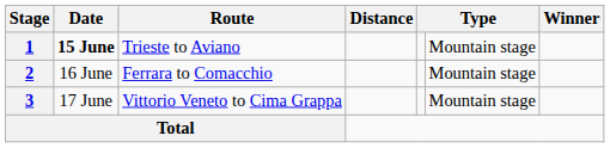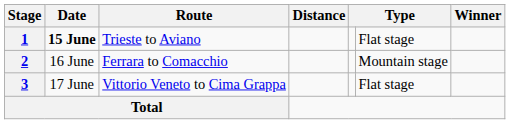 <table class="wikitable">
 <tr>
 <th scope="col">Stage</th>
 <th scope="col">Date</th>
 <th scope="col">Route</th>
 <th scope="col">Distance</th>
 <th scope="col" colspan="2">Type</th>
 <th scope="col">Winner</th>
 </tr>
 <tr>
 <th scope="row" style="text-align:center;"><a href='#'>1</a></th>
 <td style="text-align:center;"><strong>15 June</strong></td>
 <td><a href='#'>Trieste</a> to <a href='#'>Aviano</a></td>
 <td style="text-align:center;"></td>
 <td></td>
-<td>Mountain stage</td>
+<td>Flat stage</td>
 <td></td>
 </tr>
 <tr>
 <th scope="row" style="text-align:center;"><a href='#'>2</a></th>
 <td style="text-align:center;">16 June</td>
 <td><a href='#'>Ferrara</a> to <a href='#'>Comacchio</a></td>
 <td style="text-align:center;"></td>
 <td></td>
 <td>Mountain stage</td>
 <td></td>
 </tr>
 <tr>
 <th scope="row" style="text-align:center;"><a href='#'>3</a></th>
 <td style="text-align:center;">17 June</td>
 <td><a href='#'>Vittorio Veneto</a> to <a href='#'>Cima Grappa</a></td>
 <td style="text-align:center;"></td>
 <td></td>
-<td>Mountain stage</td>
+<td>Flat stage</td>
 <td></td>
 </tr>
 <tr>
 <th colspan="3">Total</th>
 <td colspan="4" align="center"></td>
 </tr>
 </table>
